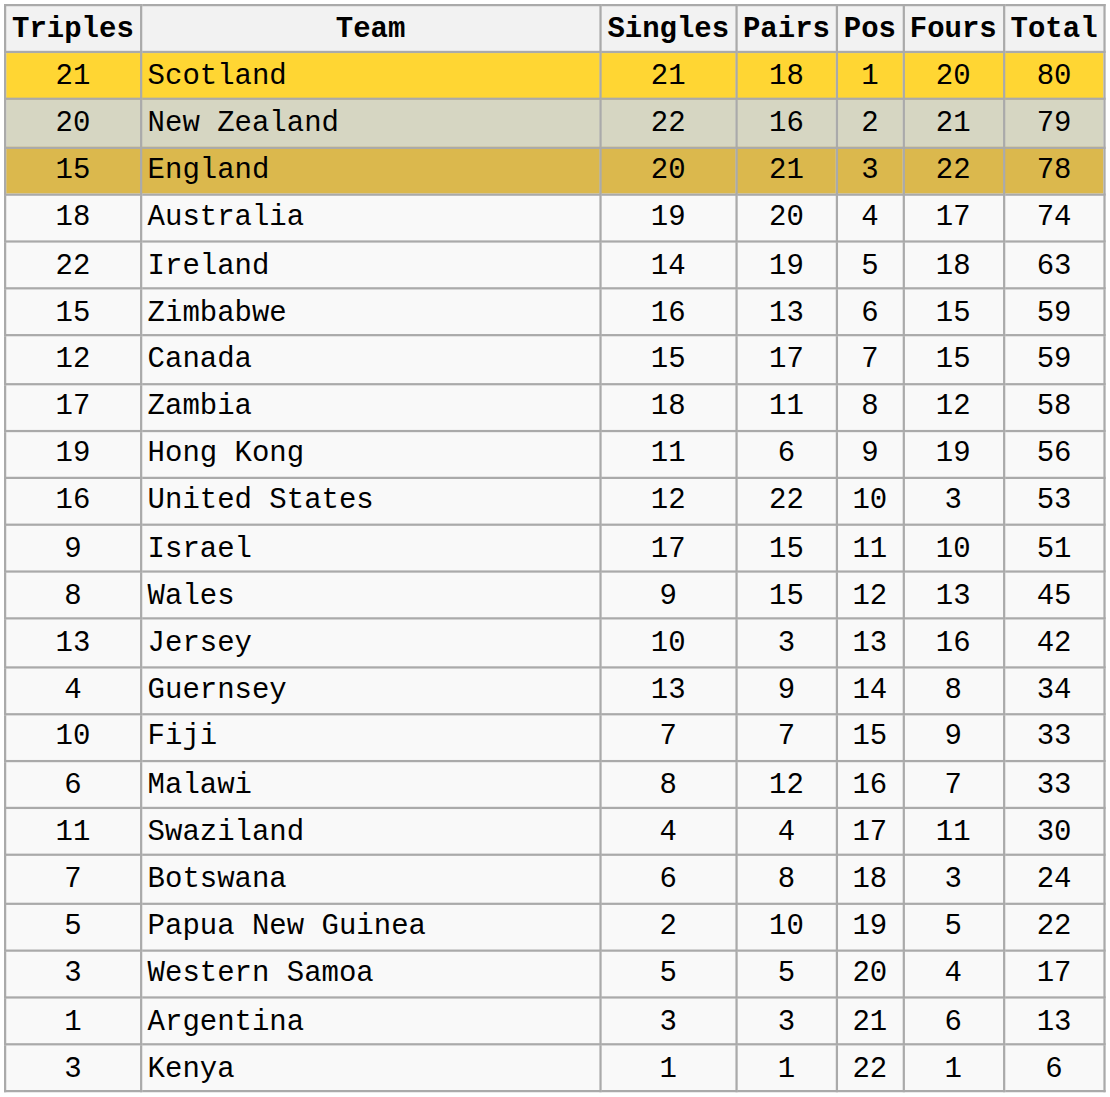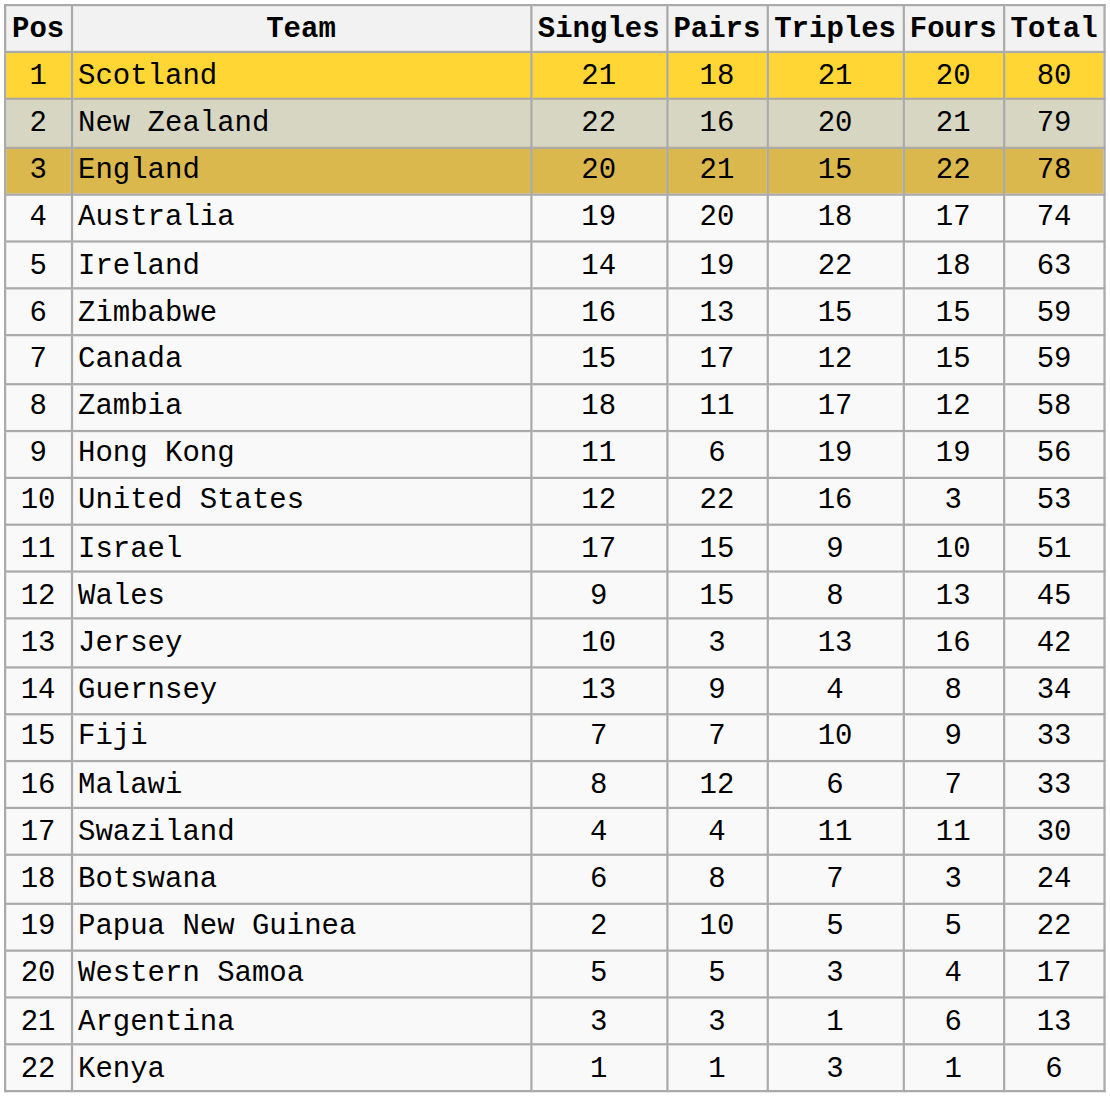 <table class="wikitable" style="font-size: 100%">
 <tr>
-<th width=20>Triples</th>
+<th width=20>Pos</th>
 <th width=200>Team</th>
 <th width=20>Singles</th>
 <th width=20>Pairs</th>
-<th width=20>Pos</th>
+<th width=20>Triples</th>
 <th width=20>Fours</th>
 <th width=20>Total</th>
 </tr>
 <tr align=center style="background: #FFD633;">
-<td>21</td>
+<td>1</td>
 <td align="left"> Scotland</td>
 <td>21</td>
 <td>18</td>
-<td>1</td>
+<td>21</td>
 <td>20</td>
 <td>80</td>
 </tr>
 <tr align=center style="background: #D6D6C2;">
-<td>20</td>
+<td>2</td>
 <td align="left"> New Zealand</td>
 <td>22</td>
 <td>16</td>
-<td>2</td>
+<td>20</td>
 <td>21</td>
 <td>79</td>
 </tr>
 <tr align=center style="background: #DBB84D;">
-<td>15</td>
+<td>3</td>
 <td align="left"> England</td>
 <td>20</td>
 <td>21</td>
-<td>3</td>
+<td>15</td>
 <td>22</td>
 <td>78</td>
 </tr>
 <tr align=center>
-<td>18</td>
+<td>4</td>
 <td align="left"> Australia</td>
 <td>19</td>
 <td>20</td>
-<td>4</td>
+<td>18</td>
 <td>17</td>
 <td>74</td>
 </tr>
 <tr align=center>
-<td>22</td>
+<td>5</td>
 <td align="left"> Ireland</td>
 <td>14</td>
 <td>19</td>
-<td>5</td>
+<td>22</td>
 <td>18</td>
 <td>63</td>
 </tr>
 <tr align=center>
-<td>15</td>
+<td>6</td>
 <td align="left"> Zimbabwe</td>
 <td>16</td>
 <td>13</td>
-<td>6</td>
+<td>15</td>
 <td>15</td>
 <td>59</td>
 </tr>
 <tr align=center>
-<td>12</td>
+<td>7</td>
 <td align="left"> Canada</td>
 <td>15</td>
 <td>17</td>
-<td>7</td>
+<td>12</td>
 <td>15</td>
 <td>59</td>
 </tr>
 <tr align=center>
-<td>17</td>
+<td>8</td>
 <td align="left"> Zambia</td>
 <td>18</td>
 <td>11</td>
-<td>8</td>
+<td>17</td>
 <td>12</td>
 <td>58</td>
 </tr>
 <tr align=center>
-<td>19</td>
+<td>9</td>
 <td align="left"> Hong Kong</td>
 <td>11</td>
 <td>6</td>
-<td>9</td>
+<td>19</td>
 <td>19</td>
 <td>56</td>
 </tr>
 <tr align=center>
-<td>16</td>
+<td>10</td>
 <td align="left"> United States</td>
 <td>12</td>
 <td>22</td>
-<td>10</td>
+<td>16</td>
 <td>3</td>
 <td>53</td>
 </tr>
 <tr align=center>
-<td>9</td>
+<td>11</td>
 <td align="left"> Israel</td>
 <td>17</td>
 <td>15</td>
-<td>11</td>
+<td>9</td>
 <td>10</td>
 <td>51</td>
 </tr>
 <tr align=center>
-<td>8</td>
+<td>12</td>
 <td align="left"> Wales</td>
 <td>9</td>
 <td>15</td>
-<td>12</td>
+<td>8</td>
 <td>13</td>
 <td>45</td>
 </tr>
 <tr align=center>
 <td>13</td>
 <td align="left"> Jersey</td>
 <td>10</td>
 <td>3</td>
 <td>13</td>
 <td>16</td>
 <td>42</td>
 </tr>
 <tr align=center>
-<td>4</td>
+<td>14</td>
 <td align="left"> Guernsey</td>
 <td>13</td>
 <td>9</td>
-<td>14</td>
+<td>4</td>
 <td>8</td>
 <td>34</td>
 </tr>
 <tr align=center>
-<td>10</td>
+<td>15</td>
 <td align="left"> Fiji</td>
 <td>7</td>
 <td>7</td>
-<td>15</td>
+<td>10</td>
 <td>9</td>
 <td>33</td>
 </tr>
 <tr align=center>
-<td>6</td>
+<td>16</td>
 <td align="left"> Malawi</td>
 <td>8</td>
 <td>12</td>
-<td>16</td>
+<td>6</td>
 <td>7</td>
 <td>33</td>
 </tr>
 <tr align=center>
-<td>11</td>
+<td>17</td>
 <td align="left"> Swaziland</td>
 <td>4</td>
 <td>4</td>
-<td>17</td>
+<td>11</td>
 <td>11</td>
 <td>30</td>
 </tr>
 <tr align=center>
-<td>7</td>
+<td>18</td>
 <td align="left"> Botswana</td>
 <td>6</td>
 <td>8</td>
-<td>18</td>
+<td>7</td>
 <td>3</td>
 <td>24</td>
 </tr>
 <tr align=center>
-<td>5</td>
+<td>19</td>
 <td align="left"> Papua New Guinea</td>
 <td>2</td>
 <td>10</td>
-<td>19</td>
+<td>5</td>
 <td>5</td>
 <td>22</td>
 </tr>
 <tr align=center>
-<td>3</td>
+<td>20</td>
 <td align="left"> Western Samoa</td>
 <td>5</td>
 <td>5</td>
-<td>20</td>
+<td>3</td>
 <td>4</td>
 <td>17</td>
 </tr>
 <tr align=center>
-<td>1</td>
+<td>21</td>
 <td align="left"> Argentina</td>
 <td>3</td>
 <td>3</td>
-<td>21</td>
+<td>1</td>
 <td>6</td>
 <td>13</td>
 </tr>
 <tr align=center>
-<td>3</td>
+<td>22</td>
 <td align="left"> Kenya</td>
 <td>1</td>
 <td>1</td>
-<td>22</td>
+<td>3</td>
 <td>1</td>
 <td>6</td>
 </tr>
 </table>
